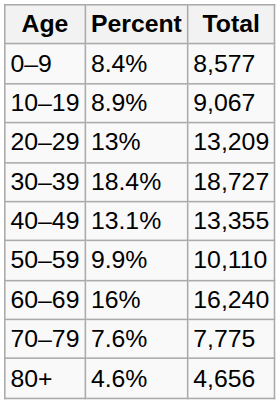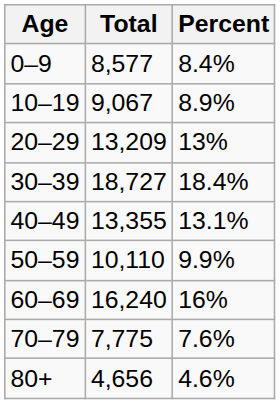 <table class="wikitable sortable mw-collapsible">
 <tr>
 <th>Age</th>
+<th>Total</th>
 <th>Percent</th>
-<th>Total</th>
 </tr>
 <tr>
 <td>0–9</td>
+<td>8,577</td>
 <td>8.4%</td>
-<td>8,577</td>
 </tr>
 <tr>
 <td>10–19</td>
+<td>9,067</td>
 <td>8.9%</td>
-<td>9,067</td>
 </tr>
 <tr>
 <td>20–29</td>
+<td>13,209</td>
 <td>13%</td>
-<td>13,209</td>
 </tr>
 <tr>
 <td>30–39</td>
+<td>18,727</td>
 <td>18.4%</td>
-<td>18,727</td>
 </tr>
 <tr>
 <td>40–49</td>
+<td>13,355</td>
 <td>13.1%</td>
-<td>13,355</td>
 </tr>
 <tr>
 <td>50–59</td>
+<td>10,110</td>
 <td>9.9%</td>
-<td>10,110</td>
 </tr>
 <tr>
 <td>60–69</td>
+<td>16,240</td>
 <td>16%</td>
-<td>16,240</td>
 </tr>
 <tr>
 <td>70–79</td>
+<td>7,775</td>
 <td>7.6%</td>
-<td>7,775</td>
 </tr>
 <tr>
 <td>80+</td>
+<td>4,656</td>
 <td>4.6%</td>
-<td>4,656</td>
 </tr>
 </table>
